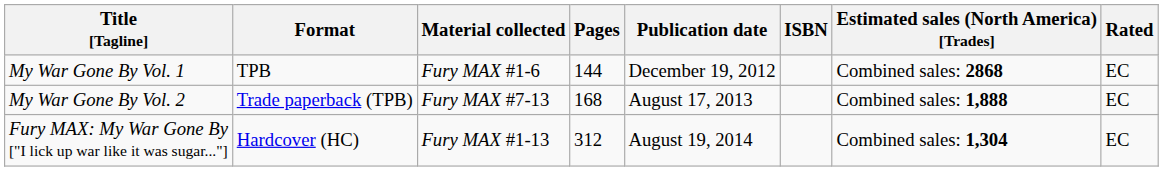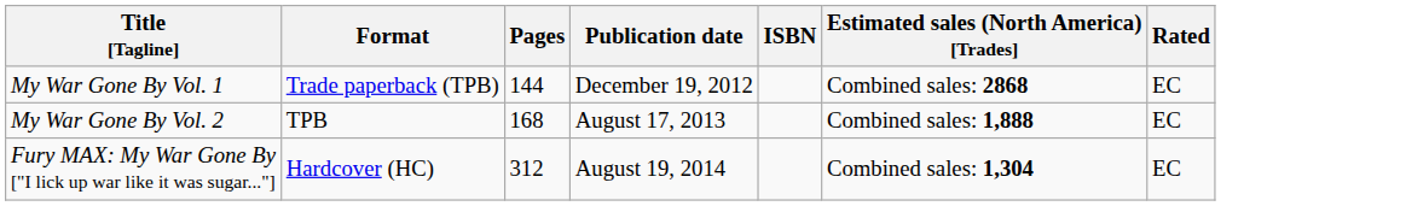 <table class="wikitable">
 <tr>
 <th>Title<br><small>[Tagline]</small></th>
 <th>Format</th>
-<th>Material collected</th>
 <th>Pages</th>
 <th>Publication date</th>
 <th>ISBN</th>
 <th>Estimated sales (North America)<br><small>[Trades]</small></th>
 <th>Rated</th>
 </tr>
 <tr>
 <td><em>My War Gone By Vol. 1</em></td>
-<td>TPB</td>
-<td><em>Fury MAX</em> #1-6</td>
+<td><a href='#'>Trade paperback</a> (TPB)</td>
 <td>144</td>
 <td>December 19, 2012</td>
 <td><br></td>
 <td>Combined sales: <strong>2868</strong></td>
 <td>EC</td>
 </tr>
 <tr>
 <td><em>My War Gone By Vol. 2</em></td>
-<td><a href='#'>Trade paperback</a> (TPB)</td>
-<td><em>Fury MAX</em> #7-13</td>
+<td>TPB</td>
 <td>168</td>
 <td>August 17, 2013</td>
 <td><br></td>
 <td>Combined sales: <strong>1,888</strong></td>
 <td>EC</td>
 </tr>
 <tr>
 <td><em>Fury MAX: My War Gone By</em><br> <small>["I lick up war like it was sugar..."]</small></td>
 <td><a href='#'>Hardcover</a> (HC)</td>
-<td><em>Fury MAX</em> #1-13</td>
 <td>312</td>
 <td>August 19, 2014</td>
 <td><br></td>
 <td>Combined sales: <strong>1,304</strong></td>
 <td>EC</td>
 </tr>
 </table>
